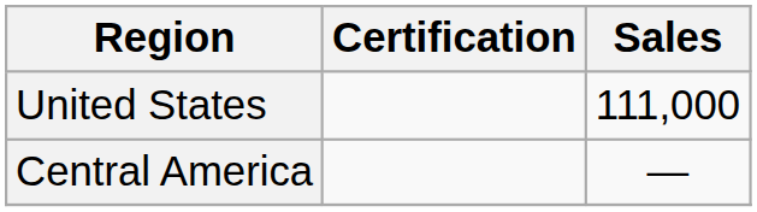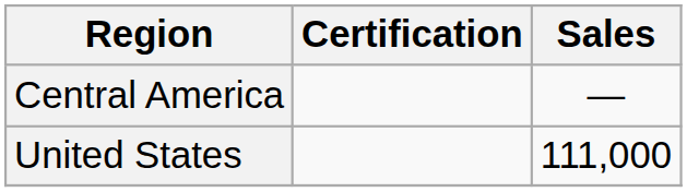 <table class="wikitable sortable">
 <tr>
 <th>Region</th>
 <th>Certification</th>
 <th>Sales</th>
 </tr>
 <tr>
+<td scope="row" style="background-color: #f2f2f2;">Central America</td>
+<td style="text-align:center"></td>
+<td style="text-align:center">—</td>
+</tr>
+<tr>
 <td scope="row" style="background-color: #f2f2f2;">United States</td>
 <td style="text-align:center"></td>
 <td style="text-align:center">111,000</td>
 </tr>
 <tr>
-<td scope="row" style="background-color: #f2f2f2;">Central America</td>
-<td style="text-align:center"></td>
-<td style="text-align:center">—</td>
-</tr>
-<tr>
 </tr>
 </table>
